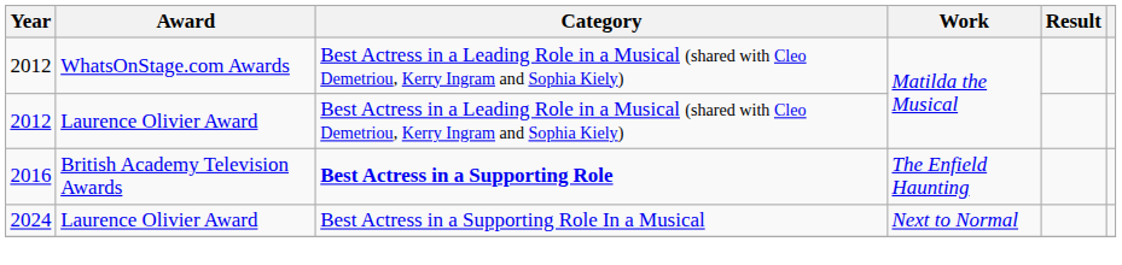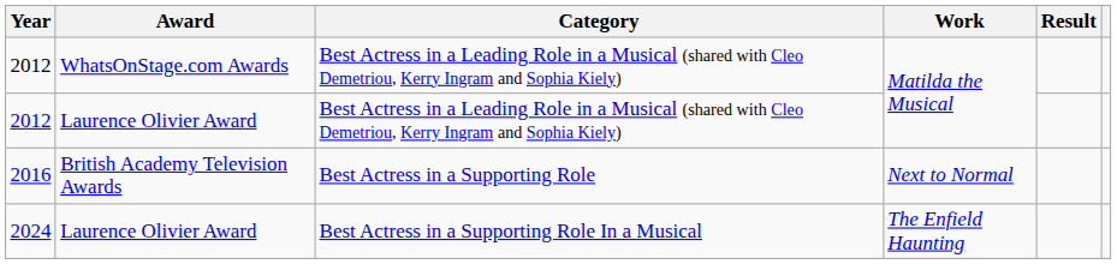 <table class="wikitable">
 <tr>
 <th>Year</th>
 <th>Award</th>
 <th>Category</th>
 <th>Work</th>
 <th>Result</th>
 <th></th>
 </tr>
 <tr>
 <td>2012</td>
 <td><a href='#'>WhatsOnStage.com Awards</a></td>
 <td><a href='#'>Best Actress in a Leading Role in a Musical</a> <small>(shared with <a href='#'>Cleo Demetriou</a>, <a href='#'>Kerry Ingram</a> and <a href='#'>Sophia Kiely</a>)</small></td>
 <td rowspan=2><em><a href='#'>Matilda the Musical</a></em></td>
 <td></td>
 <td style = "text-align: center;"></td>
 </tr>
 <tr>
 <td><a href='#'>2012</a></td>
 <td><a href='#'>Laurence Olivier Award</a></td>
 <td><a href='#'>Best Actress in a Leading Role in a Musical</a> <small>(shared with <a href='#'>Cleo Demetriou</a>, <a href='#'>Kerry Ingram</a> and <a href='#'>Sophia Kiely</a>)</small></td>
 <td></td>
 <td style = "text-align: center;"></td>
 </tr>
 <tr>
 <td><a href='#'>2016</a></td>
 <td><a href='#'>British Academy Television Awards</a></td>
-<td><strong><a href='#'>Best Actress in a Supporting Role</a></strong></td>
-<td><em><a href='#'>The Enfield Haunting</a></em></td>
+<td><a href='#'>Best Actress in a Supporting Role</a></td>
+<td><em><a href='#'>Next to Normal</a></em></td>
 <td></td>
 <td style = "text-align: center;"></td>
 </tr>
 <tr>
 <td><a href='#'>2024</a></td>
 <td><a href='#'>Laurence Olivier Award</a></td>
 <td><a href='#'> Best Actress in a Supporting Role In a Musical</a></td>
-<td><em><a href='#'>Next to Normal</a></em></td>
+<td><em><a href='#'>The Enfield Haunting</a></em></td>
 <td></td>
 <td></td>
 </tr>
 <tr>
 </tr>
 </table>
